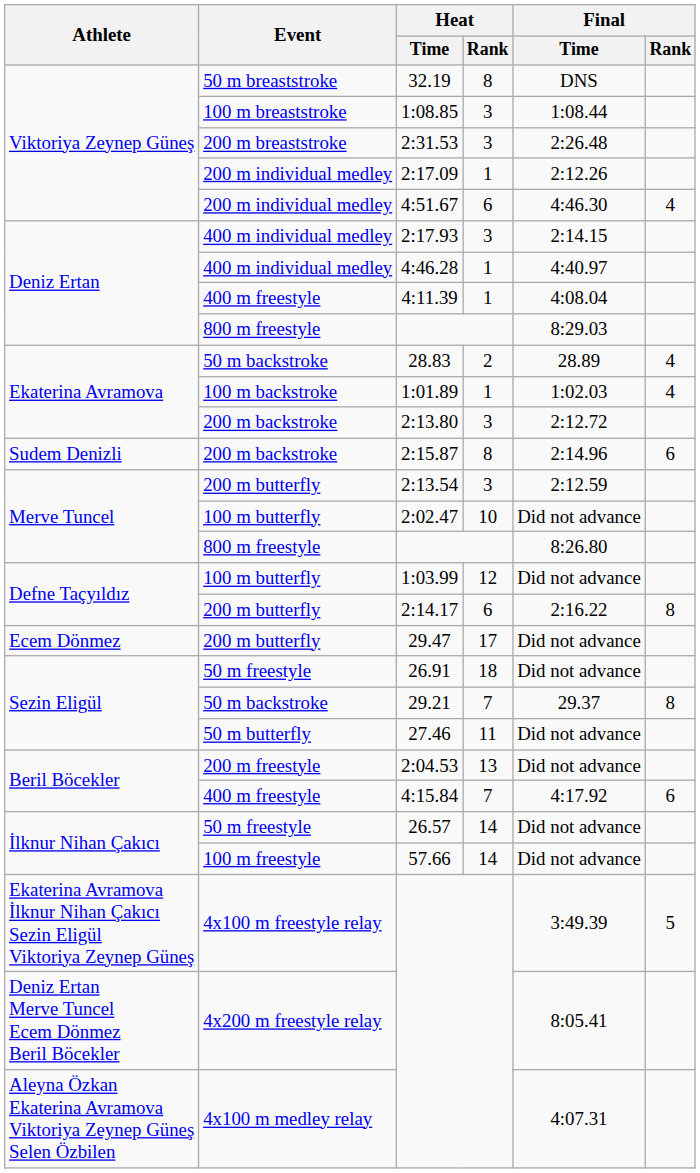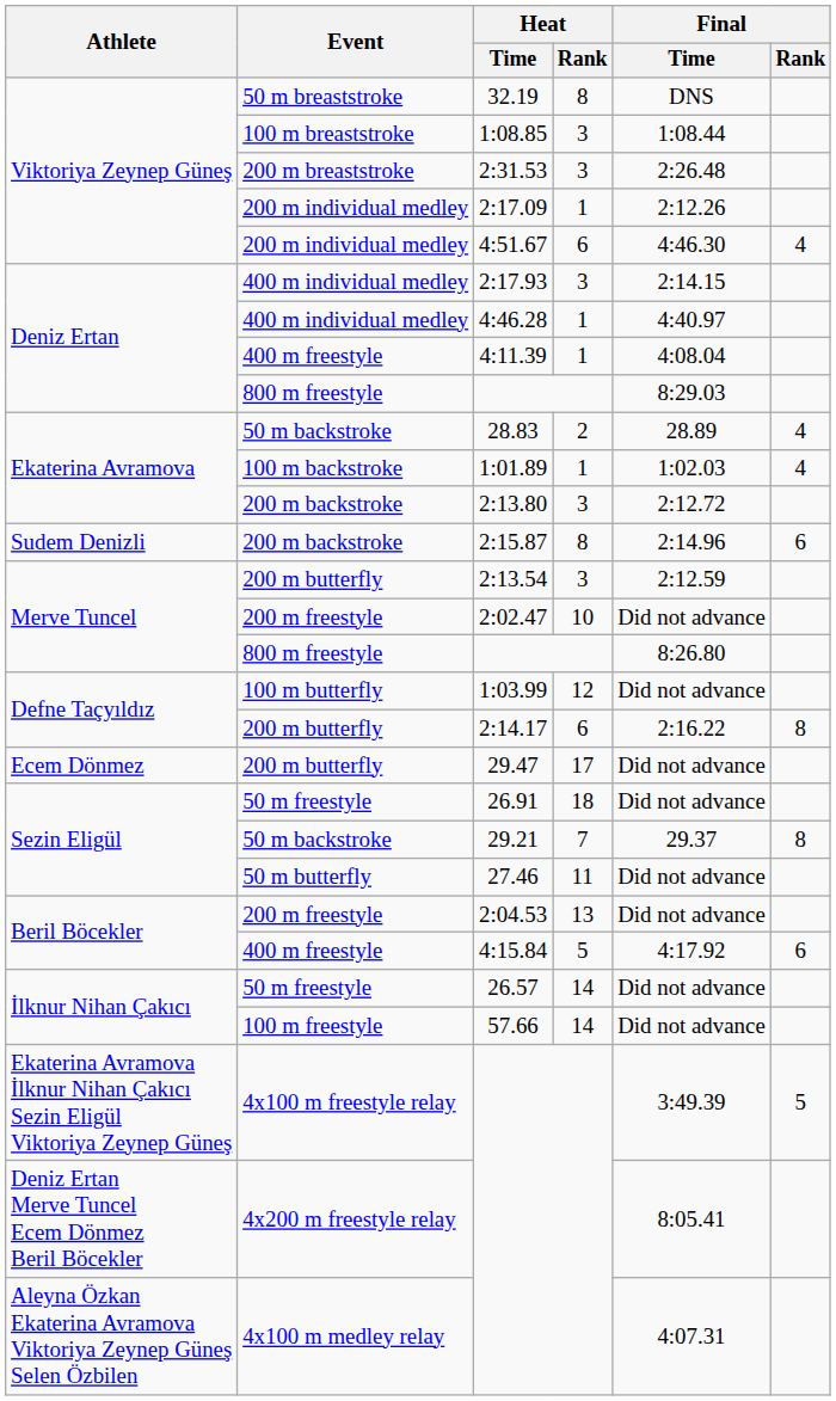 <table class=wikitable style="font-size:90%; text-align:center">
 <tr>
 <th rowspan=2>Athlete</th>
 <th rowspan=2>Event</th>
 <th colspan=2>Heat</th>
 <th colspan=2>Final</th>
 </tr>
 <tr style="font-size:95%">
 <th>Time</th>
 <th>Rank</th>
 <th>Time</th>
 <th>Rank</th>
 </tr>
 <tr>
 <td align=left rowspan=5><a href='#'>Viktoriya Zeynep Güneş</a></td>
 <td align=left><a href='#'>50 m breaststroke</a></td>
 <td>32.19</td>
 <td>8</td>
 <td>DNS</td>
 <td></td>
 </tr>
 <tr>
 <td align=left><a href='#'>100 m breaststroke</a></td>
 <td>1:08.85</td>
 <td>3</td>
 <td>1:08.44</td>
 <td></td>
 </tr>
 <tr>
 <td align=left><a href='#'>200 m breaststroke</a></td>
 <td>2:31.53</td>
 <td>3</td>
 <td>2:26.48</td>
 <td></td>
 </tr>
 <tr>
 <td align=left><a href='#'>200 m individual medley</a></td>
 <td>2:17.09</td>
 <td>1</td>
 <td>2:12.26</td>
 <td></td>
 </tr>
 <tr>
 <td align=left><a href='#'>200 m individual medley</a></td>
 <td>4:51.67</td>
 <td>6</td>
 <td>4:46.30</td>
 <td>4</td>
 </tr>
 <tr>
 <td align=left rowspan=4><a href='#'>Deniz Ertan</a></td>
 <td align=left><a href='#'>400 m individual medley</a></td>
 <td>2:17.93</td>
 <td>3</td>
 <td>2:14.15</td>
 <td></td>
 </tr>
 <tr>
 <td align=left><a href='#'>400 m individual medley</a></td>
 <td>4:46.28</td>
 <td>1</td>
 <td>4:40.97</td>
 <td></td>
 </tr>
 <tr>
 <td align=left><a href='#'>400 m freestyle</a></td>
 <td>4:11.39</td>
 <td>1</td>
 <td>4:08.04</td>
 <td></td>
 </tr>
 <tr>
 <td align=left><a href='#'>800 m freestyle</a></td>
 <td colspan=2></td>
 <td>8:29.03</td>
 <td></td>
 </tr>
 <tr>
 <td align=left rowspan=3><a href='#'>Ekaterina Avramova</a></td>
 <td align=left><a href='#'>50 m backstroke</a></td>
 <td>28.83</td>
 <td>2</td>
 <td>28.89</td>
 <td>4</td>
 </tr>
 <tr>
 <td align=left><a href='#'>100 m backstroke</a></td>
 <td>1:01.89</td>
 <td>1</td>
 <td>1:02.03</td>
 <td>4</td>
 </tr>
 <tr>
 <td align=left><a href='#'>200 m backstroke</a></td>
 <td>2:13.80</td>
 <td>3</td>
 <td>2:12.72</td>
 <td></td>
 </tr>
 <tr>
 <td align=left><a href='#'>Sudem Denizli</a></td>
 <td align=left><a href='#'>200 m backstroke</a></td>
 <td>2:15.87</td>
 <td>8</td>
 <td>2:14.96</td>
 <td>6</td>
 </tr>
 <tr>
 <td align=left rowspan=3><a href='#'>Merve Tuncel</a></td>
 <td align=left><a href='#'>200 m butterfly</a></td>
 <td>2:13.54</td>
 <td>3</td>
 <td>2:12.59</td>
 <td></td>
 </tr>
 <tr>
-<td align=left><a href='#'>100 m butterfly</a></td>
+<td align=left><a href='#'>200 m freestyle</a></td>
 <td>2:02.47</td>
 <td>10</td>
 <td>Did not advance</td>
 <td></td>
 </tr>
 <tr>
 <td align=left><a href='#'>800 m freestyle</a></td>
 <td colspan=2></td>
 <td>8:26.80</td>
 <td></td>
 </tr>
 <tr>
 <td align=left rowspan=2><a href='#'>Defne Taçyıldız</a></td>
 <td align=left><a href='#'>100 m butterfly</a></td>
 <td>1:03.99</td>
 <td>12</td>
 <td>Did not advance</td>
 <td></td>
 </tr>
 <tr>
 <td align=left><a href='#'>200 m butterfly</a></td>
 <td>2:14.17</td>
 <td>6</td>
 <td>2:16.22</td>
 <td>8</td>
 </tr>
 <tr>
 <td align=left><a href='#'>Ecem Dönmez</a></td>
 <td align=left><a href='#'>200 m butterfly</a></td>
 <td>29.47</td>
 <td>17</td>
 <td>Did not advance</td>
 <td></td>
 </tr>
 <tr>
 <td align=left rowspan=3><a href='#'>Sezin Eligül</a></td>
 <td align=left><a href='#'>50 m freestyle</a></td>
 <td>26.91</td>
 <td>18</td>
 <td>Did not advance</td>
 <td></td>
 </tr>
 <tr>
 <td align=left><a href='#'>50 m backstroke</a></td>
 <td>29.21</td>
 <td>7</td>
 <td>29.37</td>
 <td>8</td>
 </tr>
 <tr>
 <td align=left><a href='#'>50 m butterfly</a></td>
 <td>27.46</td>
 <td>11</td>
 <td>Did not advance</td>
 <td></td>
 </tr>
 <tr>
 <td align=left rowspan=2><a href='#'>Beril Böcekler</a></td>
 <td align=left><a href='#'>200 m freestyle</a></td>
 <td>2:04.53</td>
 <td>13</td>
 <td>Did not advance</td>
 <td></td>
 </tr>
 <tr>
 <td align=left><a href='#'>400 m freestyle</a></td>
 <td>4:15.84</td>
-<td>7</td>
+<td>5</td>
 <td>4:17.92</td>
 <td>6</td>
 </tr>
 <tr>
 <td align=left rowspan=2><a href='#'>İlknur Nihan Çakıcı</a></td>
 <td align=left><a href='#'>50 m freestyle</a></td>
 <td>26.57</td>
 <td>14</td>
 <td>Did not advance</td>
 <td></td>
 </tr>
 <tr>
 <td align=left><a href='#'>100 m freestyle</a></td>
 <td>57.66</td>
 <td>14</td>
 <td>Did not advance</td>
 <td></td>
 </tr>
 <tr>
 <td align=left><a href='#'>Ekaterina Avramova</a><br><a href='#'>İlknur Nihan Çakıcı</a><br><a href='#'>Sezin Eligül</a><br><a href='#'>Viktoriya Zeynep Güneş</a></td>
 <td align=left><a href='#'>4x100 m freestyle relay</a></td>
 <td colspan=2 rowspan=3></td>
 <td>3:49.39</td>
 <td>5</td>
 </tr>
 <tr>
 <td align=left><a href='#'>Deniz Ertan</a><br><a href='#'>Merve Tuncel</a><br><a href='#'>Ecem Dönmez</a><br><a href='#'>Beril Böcekler</a></td>
 <td align=left><a href='#'>4x200 m freestyle relay</a></td>
 <td>8:05.41</td>
 <td></td>
 </tr>
 <tr>
 <td align=left><a href='#'>Aleyna Özkan</a><br><a href='#'>Ekaterina Avramova</a><br><a href='#'>Viktoriya Zeynep Güneş</a><br><a href='#'>Selen Özbilen</a></td>
 <td align=left><a href='#'>4x100 m medley relay</a></td>
 <td>4:07.31</td>
 <td></td>
 </tr>
 </table>
